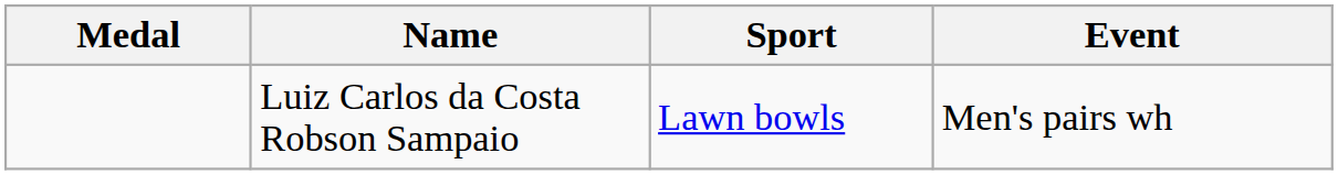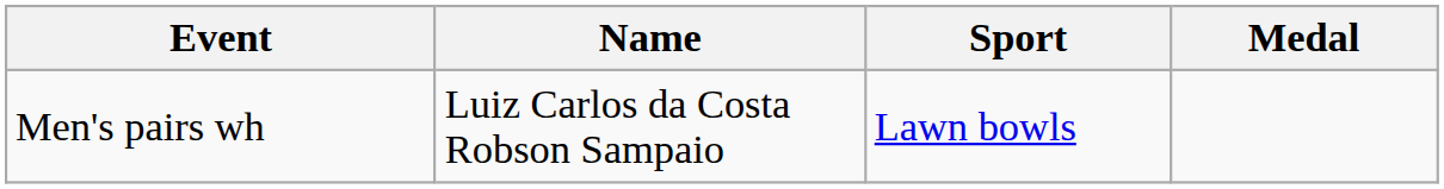 <table class="wikitable">
 <tr>
-<th style="width:6em">Medal</th>
+<th style="width:10em">Event</th>
 <th style="width:10em">Name</th>
 <th style="width:7em">Sport</th>
-<th style="width:10em">Event</th>
+<th style="width:6em">Medal</th>
 </tr>
 <tr>
-<td></td>
+<td>Men's pairs wh</td>
 <td>Luiz Carlos da Costa <br> Robson Sampaio</td>
 <td><a href='#'>Lawn bowls</a></td>
-<td>Men's pairs wh</td>
+<td></td>
 </tr>
 </table>
